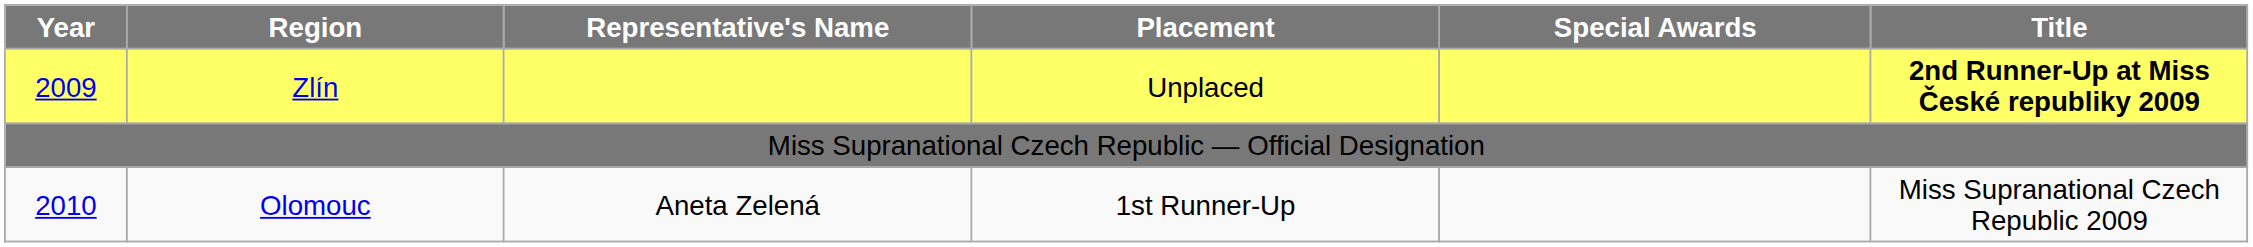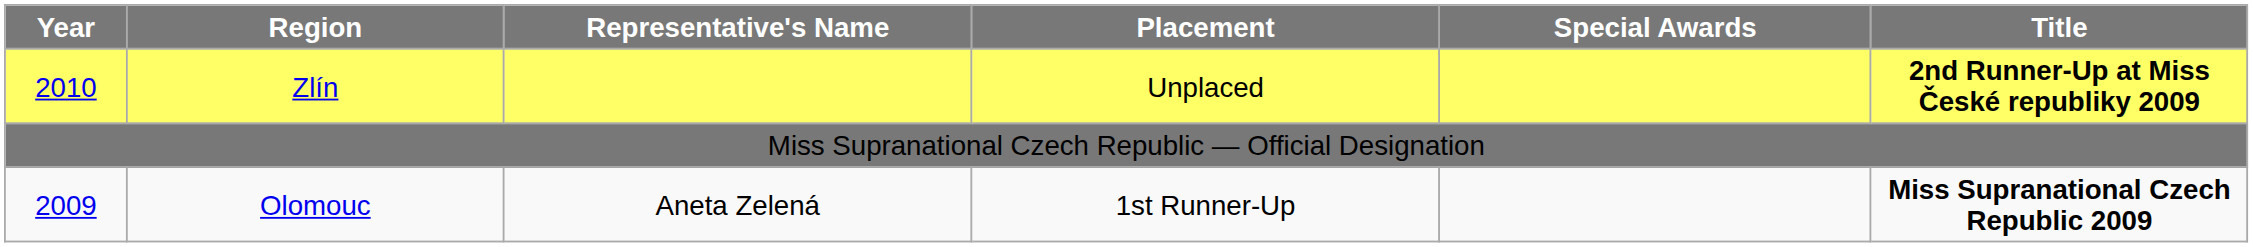 <table class="wikitable sortable" style="font-size: 95%; text-align:center">
 <tr>
 <th width="60" style="background-color:#787878;color:#FFFFFF;">Year</th>
 <th width="200" style="background-color:#787878;color:#FFFFFF;">Region</th>
 <th width="250" style="background-color:#787878;color:#FFFFFF;">Representative's Name</th>
 <th width="250" style="background-color:#787878;color:#FFFFFF;">Placement</th>
 <th width="230" style="background-color:#787878;color:#FFFFFF;">Special Awards</th>
 <th width="200" style="background-color:#787878;color:#FFFFFF;">Title</th>
 </tr>
 <tr style="background-color:#FFFF66;">
-<td><a href='#'>2009</a></td>
+<td><a href='#'>2010</a></td>
 <td><a href='#'>Zlín</a></td>
 <td></td>
 <td>Unplaced</td>
 <td></td>
 <td><strong>2nd Runner-Up at Miss České republiky 2009</strong></td>
 </tr>
 <tr bgcolor="#787878" align="center">
 <td colspan="6"><span>Miss Supranational Czech Republic — Official Designation</span></td>
 </tr>
 <tr>
-<td><a href='#'>2010</a></td>
+<td><a href='#'>2009</a></td>
 <td><a href='#'>Olomouc</a></td>
 <td>Aneta Zelená</td>
 <td>1st Runner-Up</td>
 <td></td>
-<td>Miss Supranational Czech Republic 2009</td>
+<td><strong>Miss Supranational Czech Republic 2009</strong></td>
 </tr>
 </table>
